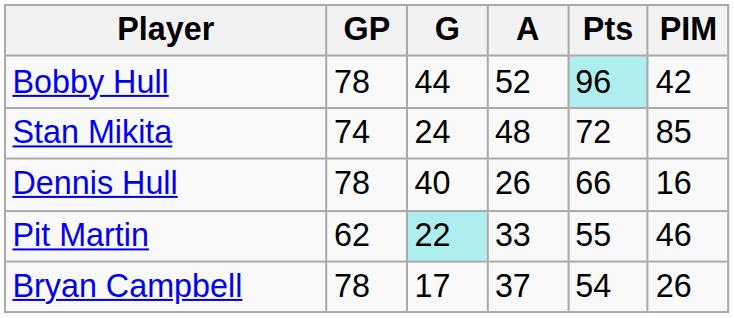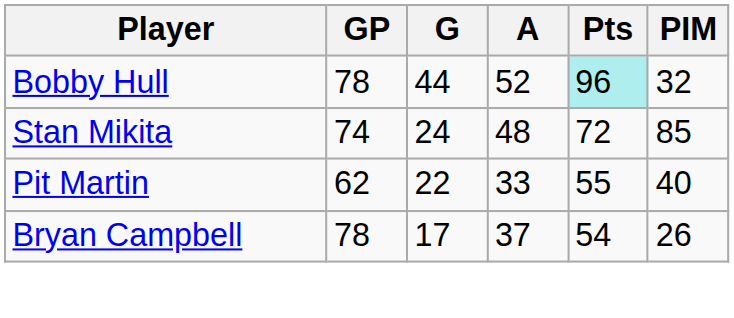 <table class="wikitable">
 <tr>
 <th bgcolor="#DDDDFF" width="40%">Player</th>
 <th bgcolor="#DDDDFF" width="10%">GP</th>
 <th bgcolor="#DDDDFF" width="10%">G</th>
 <th bgcolor="#DDDDFF" width="10%">A</th>
 <th bgcolor="#DDDDFF" width="10%">Pts</th>
 <th bgcolor="#DDDDFF" width="10%">PIM</th>
 </tr>
 <tr>
 <td><a href='#'>Bobby Hull</a></td>
 <td>78</td>
 <td>44</td>
 <td>52</td>
 <td style="background: paleturquoise;">96</td>
-<td>42</td>
+<td>32</td>
 </tr>
 <tr>
 <td><a href='#'>Stan Mikita</a></td>
 <td>74</td>
 <td>24</td>
 <td>48</td>
 <td>72</td>
 <td>85</td>
 </tr>
 <tr>
-<td><a href='#'>Dennis Hull</a></td>
-<td>78</td>
-<td>40</td>
-<td>26</td>
-<td>66</td>
-<td>16</td>
-</tr>
-<tr>
 <td><a href='#'>Pit Martin</a></td>
 <td>62</td>
-<td style="background: paleturquoise;">22</td>
+<td>22</td>
 <td>33</td>
 <td>55</td>
-<td>46</td>
+<td>40</td>
 </tr>
 <tr>
 <td><a href='#'>Bryan Campbell</a></td>
 <td>78</td>
 <td>17</td>
 <td>37</td>
 <td>54</td>
 <td>26</td>
 </tr>
 </table>
